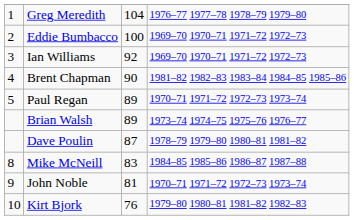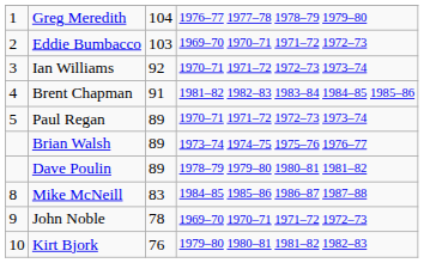 <table class="wikitable">
 <tr>
 </tr>
 <tr>
 <td>1</td>
 <td><a href='#'>Greg Meredith</a></td>
 <td>104</td>
 <td style="font-size:80%;"><a href='#'>1976–77</a> <a href='#'>1977–78</a> <a href='#'>1978–79</a> <a href='#'>1979–80</a></td>
 </tr>
 <tr>
 <td>2</td>
 <td><a href='#'>Eddie Bumbacco</a></td>
-<td>100</td>
+<td>103</td>
 <td style="font-size:80%;"><a href='#'>1969–70</a> <a href='#'>1970–71</a> <a href='#'>1971–72</a> <a href='#'>1972–73</a></td>
 </tr>
 <tr>
 <td>3</td>
 <td>Ian Williams</td>
 <td>92</td>
-<td style="font-size:80%;"><a href='#'>1969–70</a> <a href='#'>1970–71</a> <a href='#'>1971–72</a> <a href='#'>1972–73</a></td>
+<td style="font-size:80%;"><a href='#'>1970–71</a> <a href='#'>1971–72</a> <a href='#'>1972–73</a> <a href='#'>1973–74</a></td>
 </tr>
 <tr>
 <td>4</td>
 <td>Brent Chapman</td>
-<td>90</td>
+<td>91</td>
 <td style="font-size:80%;"><a href='#'>1981–82</a> <a href='#'>1982–83</a> <a href='#'>1983–84</a> <a href='#'>1984–85</a> <a href='#'>1985–86</a></td>
 </tr>
 <tr>
 <td>5</td>
 <td>Paul Regan</td>
 <td>89</td>
 <td style="font-size:80%;"><a href='#'>1970–71</a> <a href='#'>1971–72</a> <a href='#'>1972–73</a> <a href='#'>1973–74</a></td>
 </tr>
 <tr>
 <td></td>
 <td><a href='#'>Brian Walsh</a></td>
 <td>89</td>
 <td style="font-size:80%;"><a href='#'>1973–74</a> <a href='#'>1974–75</a> <a href='#'>1975–76</a> <a href='#'>1976–77</a></td>
 </tr>
 <tr>
 <td></td>
 <td><a href='#'>Dave Poulin</a></td>
-<td>87</td>
+<td>89</td>
 <td style="font-size:80%;"><a href='#'>1978–79</a> <a href='#'>1979–80</a> <a href='#'>1980–81</a> <a href='#'>1981–82</a></td>
 </tr>
 <tr>
 <td>8</td>
 <td><a href='#'>Mike McNeill</a></td>
 <td>83</td>
 <td style="font-size:80%;"><a href='#'>1984–85</a> <a href='#'>1985–86</a> <a href='#'>1986–87</a> <a href='#'>1987–88</a></td>
 </tr>
 <tr>
 <td>9</td>
 <td>John Noble</td>
-<td>81</td>
-<td style="font-size:80%;"><a href='#'>1970–71</a> <a href='#'>1971–72</a> <a href='#'>1972–73</a> <a href='#'>1973–74</a></td>
+<td>78</td>
+<td style="font-size:80%;"><a href='#'>1969–70</a> <a href='#'>1970–71</a> <a href='#'>1971–72</a> <a href='#'>1972–73</a></td>
 </tr>
 <tr>
 <td>10</td>
 <td><a href='#'>Kirt Bjork</a></td>
 <td>76</td>
 <td style="font-size:80%;"><a href='#'>1979–80</a> <a href='#'>1980–81</a> <a href='#'>1981–82</a> <a href='#'>1982–83</a></td>
 </tr>
 </table>
